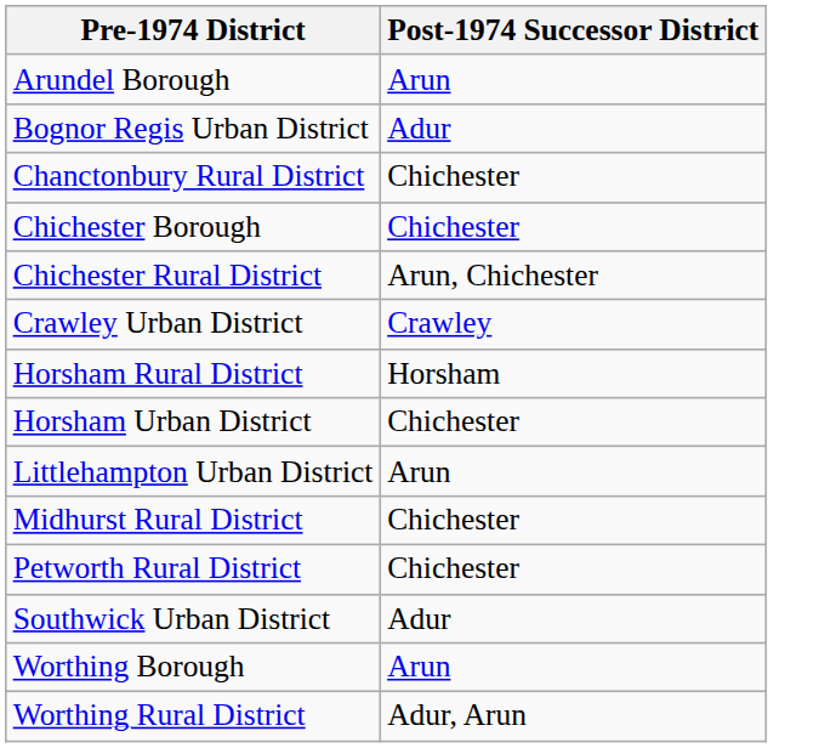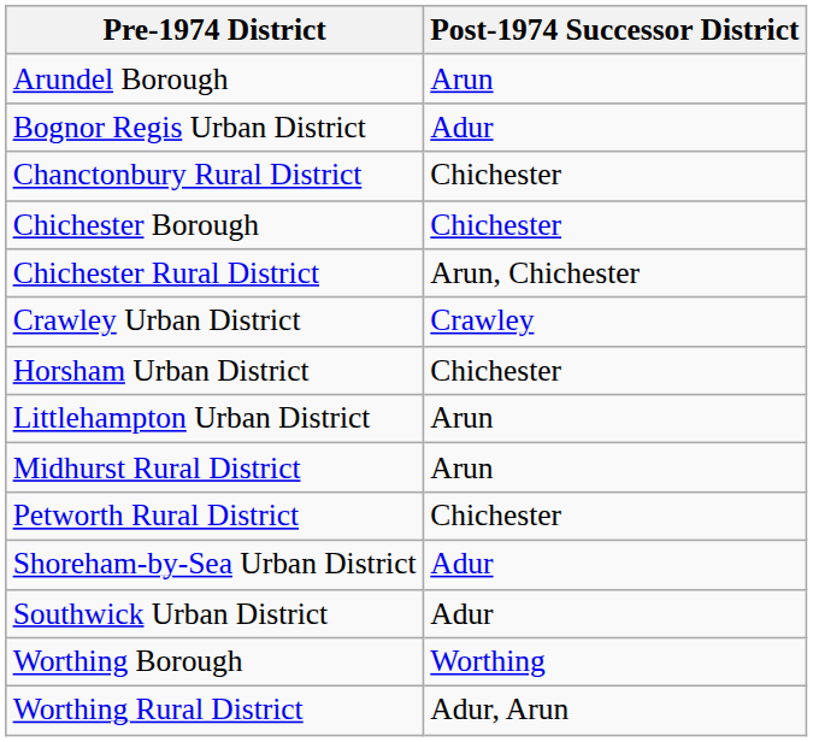 <table class="wikitable">
 <tr>
 <th>Pre-1974 District</th>
 <th>Post-1974 Successor District</th>
 </tr>
 <tr>
 <td><a href='#'>Arundel</a> Borough</td>
 <td><a href='#'>Arun</a></td>
 </tr>
 <tr>
 <td><a href='#'>Bognor Regis</a> Urban District</td>
 <td><a href='#'>Adur</a></td>
 </tr>
 <tr>
 <td><a href='#'>Chanctonbury Rural District</a></td>
 <td>Chichester</td>
 </tr>
 <tr>
 <td><a href='#'>Chichester</a> Borough</td>
 <td><a href='#'>Chichester</a></td>
 </tr>
 <tr>
 <td><a href='#'>Chichester Rural District</a></td>
 <td>Arun, Chichester</td>
 </tr>
 <tr>
 <td><a href='#'>Crawley</a> Urban District</td>
 <td><a href='#'>Crawley</a></td>
 </tr>
 <tr>
-<td><a href='#'>Horsham Rural District</a></td>
-<td>Horsham</td>
-</tr>
-<tr>
 <td><a href='#'>Horsham</a> Urban District</td>
 <td>Chichester</td>
 </tr>
 <tr>
 <td><a href='#'>Littlehampton</a> Urban District</td>
 <td>Arun</td>
 </tr>
 <tr>
 <td><a href='#'>Midhurst Rural District</a></td>
-<td>Chichester</td>
+<td>Arun</td>
 </tr>
 <tr>
 <td><a href='#'>Petworth Rural District</a></td>
 <td>Chichester</td>
+</tr>
+<tr>
+<td><a href='#'>Shoreham-by-Sea</a> Urban District</td>
+<td><a href='#'>Adur</a></td>
 </tr>
 <tr>
 <td><a href='#'>Southwick</a> Urban District</td>
 <td>Adur</td>
 </tr>
 <tr>
 <td><a href='#'>Worthing</a> Borough</td>
-<td><a href='#'>Arun</a></td>
+<td><a href='#'>Worthing</a></td>
 </tr>
 <tr>
 <td><a href='#'>Worthing Rural District</a></td>
 <td>Adur, Arun</td>
 </tr>
 </table>
